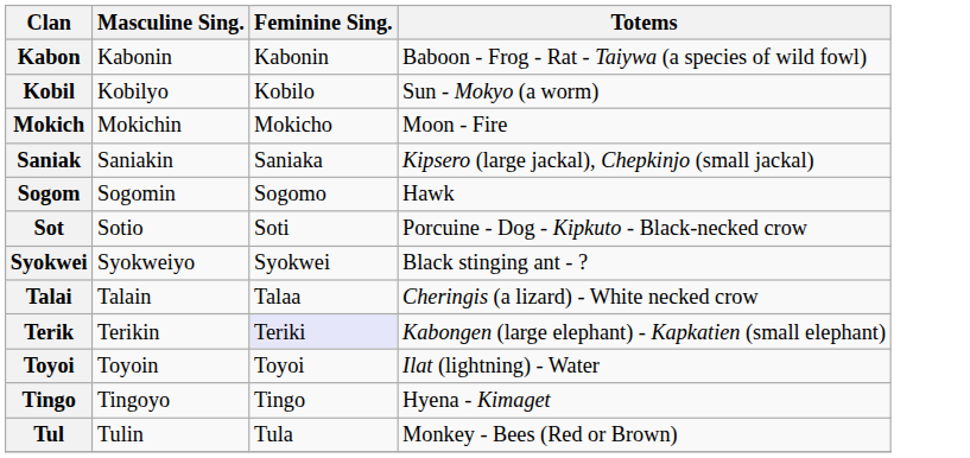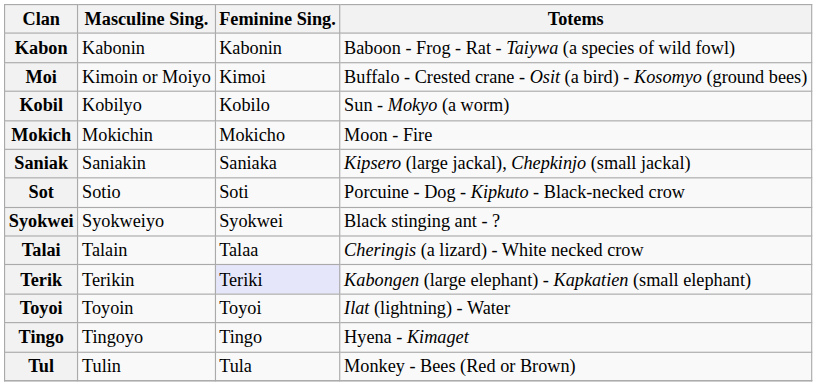 <table class="wikitable">
 <tr>
 <th>Clan</th>
 <th>Masculine Sing.</th>
 <th>Feminine Sing.</th>
 <th>Totems</th>
 </tr>
 <tr>
 <th>Kabon</th>
 <td>Kabonin</td>
 <td>Kabonin</td>
 <td>Baboon - Frog - Rat - <em>Taiywa</em> (a species of wild fowl)</td>
+</tr>
+<tr>
+<th>Moi</th>
+<td>Kimoin or Moiyo</td>
+<td>Kimoi</td>
+<td>Buffalo - Crested crane - <em>Osit</em> (a bird) - <em>Kosomyo</em> (ground bees)</td>
 </tr>
 <tr>
 <th>Kobil</th>
 <td>Kobilyo</td>
 <td>Kobilo</td>
 <td>Sun - <em>Mokyo</em> (a worm)</td>
 </tr>
 <tr>
 <th>Mokich</th>
 <td>Mokichin</td>
 <td>Mokicho</td>
 <td>Moon - Fire</td>
 </tr>
 <tr>
 <th>Saniak</th>
 <td>Saniakin</td>
 <td>Saniaka</td>
 <td><em>Kipsero</em> (large jackal), <em>Chepkinjo</em> (small jackal)</td>
-</tr>
-<tr>
-<th>Sogom</th>
-<td>Sogomin</td>
-<td>Sogomo</td>
-<td>Hawk</td>
 </tr>
 <tr>
 <th>Sot</th>
 <td>Sotio</td>
 <td>Soti</td>
 <td>Porcuine - Dog - <em>Kipkuto</em> - Black-necked crow</td>
 </tr>
 <tr>
 <th>Syokwei</th>
 <td>Syokweiyo</td>
 <td>Syokwei</td>
 <td>Black stinging ant - ?</td>
 </tr>
 <tr>
 <th>Talai</th>
 <td>Talain</td>
 <td>Talaa</td>
 <td><em>Cheringis</em> (a lizard) - White necked crow</td>
 </tr>
 <tr>
 <th>Terik</th>
 <td>Terikin</td>
 <td style="background: lavender;">Teriki</td>
 <td><em>Kabongen</em> (large elephant) - <em>Kapkatien</em> (small elephant)</td>
 </tr>
 <tr>
 <th>Toyoi</th>
 <td>Toyoin</td>
 <td>Toyoi</td>
 <td><em>Ilat</em> (lightning) - Water</td>
 </tr>
 <tr>
 <th>Tingo</th>
 <td>Tingoyo</td>
 <td>Tingo</td>
 <td>Hyena - <em>Kimaget</em></td>
 </tr>
 <tr>
 <th>Tul</th>
 <td>Tulin</td>
 <td>Tula</td>
 <td>Monkey - Bees (Red or Brown)</td>
 </tr>
 <tr>
 </tr>
 </table>
